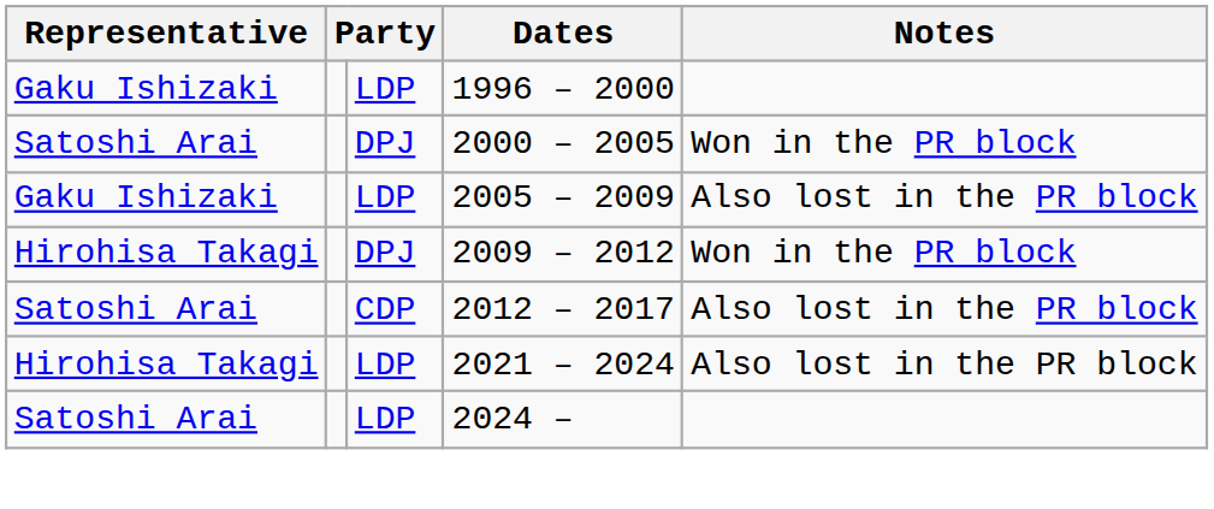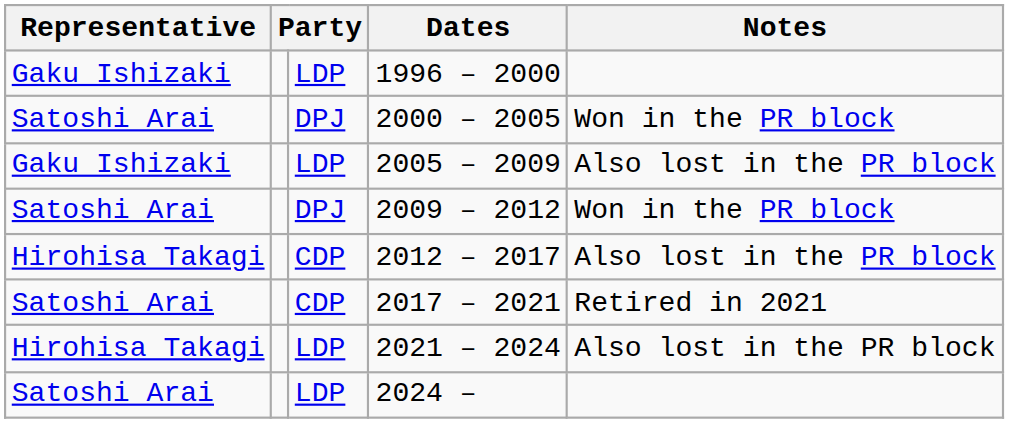 <table class=wikitable>
 <tr valign=bottom>
 <th>Representative</th>
 <th colspan="2">Party</th>
 <th>Dates</th>
 <th>Notes</th>
 </tr>
 <tr>
 <td><a href='#'>Gaku Ishizaki</a></td>
 <td bgcolor=></td>
 <td><a href='#'>LDP</a></td>
 <td>1996 – 2000</td>
 <td></td>
 </tr>
 <tr>
 <td><a href='#'>Satoshi Arai</a></td>
 <td bgcolor=></td>
 <td><a href='#'>DPJ</a></td>
 <td>2000 – 2005</td>
 <td>Won in the <a href='#'>PR block</a></td>
 </tr>
 <tr>
 <td><a href='#'>Gaku Ishizaki</a></td>
 <td bgcolor=></td>
 <td><a href='#'>LDP</a></td>
 <td>2005 – 2009</td>
 <td>Also lost in the <a href='#'>PR block</a></td>
 </tr>
 <tr>
-<td><a href='#'>Hirohisa Takagi</a></td>
+<td><a href='#'>Satoshi Arai</a></td>
 <td bgcolor=></td>
 <td><a href='#'>DPJ</a></td>
 <td>2009 – 2012</td>
 <td>Won in the <a href='#'>PR block</a></td>
 </tr>
 <tr>
-<td><a href='#'>Satoshi Arai</a></td>
+<td><a href='#'>Hirohisa Takagi</a></td>
 <td bgcolor=></td>
 <td><a href='#'>CDP</a></td>
 <td>2012 – 2017</td>
 <td>Also lost in the <a href='#'>PR block</a></td>
+</tr>
+<tr>
+<td><a href='#'>Satoshi Arai</a></td>
+<td bgcolor=></td>
+<td><a href='#'>CDP</a></td>
+<td>2017 – 2021</td>
+<td>Retired in 2021</td>
 </tr>
 <tr>
 <td><a href='#'>Hirohisa Takagi</a></td>
 <td bgcolor=></td>
 <td><a href='#'>LDP</a></td>
 <td>2021 – 2024</td>
 <td>Also lost in the PR block</td>
 </tr>
 <tr>
 <td><a href='#'>Satoshi Arai</a></td>
 <td bgcolor=></td>
 <td><a href='#'>LDP</a></td>
 <td>2024 –</td>
 <td></td>
 </tr>
 </table>
